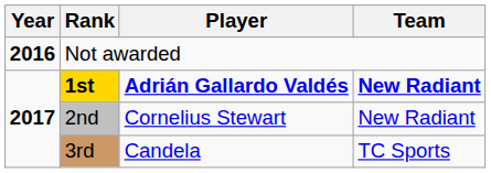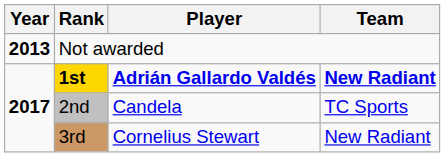 <table class="wikitable">
 <tr>
 <th>Year</th>
 <th>Rank</th>
 <th>Player</th>
 <th>Team</th>
 </tr>
 <tr>
-<td><strong>2016</strong></td>
+<td><strong>2013</strong></td>
 <td colspan="4">Not awarded</td>
 </tr>
 <tr>
 <td rowspan="3"><strong>2017</strong></td>
 <td scope=col style="background-color: gold"><strong>1st</strong></td>
 <td> <strong><a href='#'>Adrián Gallardo Valdés</a></strong></td>
 <td> <strong><a href='#'>New Radiant</a></strong></td>
 </tr>
 <tr>
 <td scope=col style="background-color: silver">2nd</td>
+<td> <a href='#'>Candela</a></td>
+<td> <a href='#'>TC Sports</a></td>
+</tr>
+<tr>
+<td scope=col style="background-color: #cc9966">3rd</td>
 <td> <a href='#'>Cornelius Stewart</a></td>
 <td> <a href='#'>New Radiant</a></td>
 </tr>
-<tr>
-<td scope=col style="background-color: #cc9966">3rd</td>
-<td> <a href='#'>Candela</a></td>
-<td> <a href='#'>TC Sports</a></td>
-</tr>
 </table>
